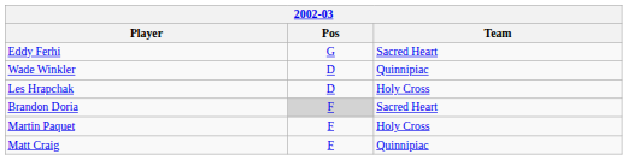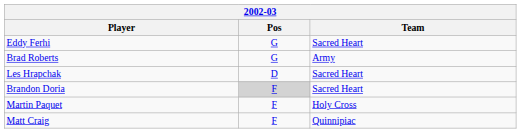 <table class="wikitable" width=95%>
 <tr>
 <th colspan=3><a href='#'>2002-03</a></th>
 </tr>
 <tr>
 <th>Player</th>
 <th>Pos</th>
 <th>Team</th>
 </tr>
 <tr>
 <td><a href='#'>Eddy Ferhi</a></td>
 <td style="text-align:center;"><a href='#'>G</a></td>
 <td><a href='#'>Sacred Heart</a></td>
 </tr>
 <tr>
-<td><a href='#'>Wade Winkler</a></td>
-<td style="text-align:center;"><a href='#'>D</a></td>
-<td><a href='#'>Quinnipiac</a></td>
+<td><a href='#'>Brad Roberts</a></td>
+<td style="text-align:center;"><a href='#'>G</a></td>
+<td><a href='#'>Army</a></td>
 </tr>
 <tr>
 <td><a href='#'>Les Hrapchak</a></td>
 <td style="text-align:center;"><a href='#'>D</a></td>
-<td><a href='#'>Holy Cross</a></td>
+<td><a href='#'>Sacred Heart</a></td>
 </tr>
 <tr>
 <td><a href='#'>Brandon Doria</a></td>
 <td style="background: lightgrey; text-align:center;"><a href='#'>F</a></td>
 <td><a href='#'>Sacred Heart</a></td>
 </tr>
 <tr>
 <td><a href='#'>Martin Paquet</a></td>
 <td style="text-align:center;"><a href='#'>F</a></td>
 <td><a href='#'>Holy Cross</a></td>
 </tr>
 <tr>
 <td><a href='#'>Matt Craig</a></td>
 <td style="text-align:center;"><a href='#'>F</a></td>
 <td><a href='#'>Quinnipiac</a></td>
 </tr>
 </table>
